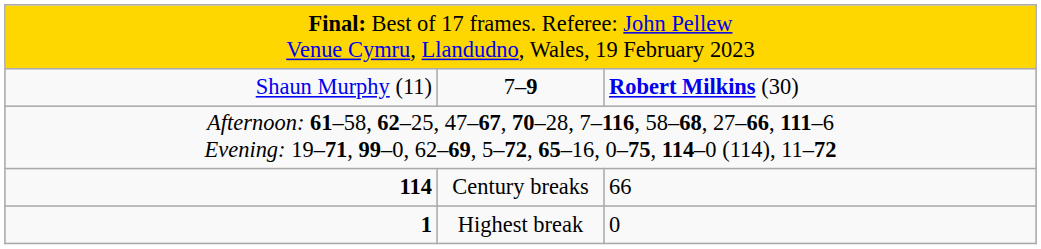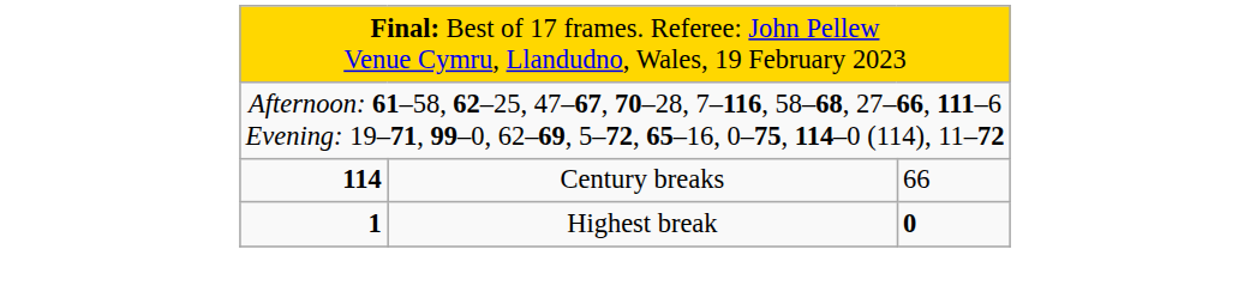 <table class="wikitable" style="font-size: 90%; margin: 1em auto 1em auto;">
 <tr>
 <td colspan = "3" align="center" bgcolor="#ffd700"><strong>Final:</strong> Best of 17 frames. Referee: <a href='#'>John Pellew</a><br><a href='#'>Venue Cymru</a>, <a href='#'>Llandudno</a>, Wales, 19 February 2023</td>
-</tr>
-<tr>
-<td width="270" align="right"><a href='#'>Shaun Murphy</a> (11)<br></td>
-<td width="100" align="center">7–<strong>9</strong></td>
-<td width="270"><strong><a href='#'>Robert Milkins</a></strong> (30)<br></td>
 </tr>
 <tr>
 <td colspan="3" align="center" style="font-size: 100%"><em>Afternoon:</em> <strong>61</strong>–58, <strong>62</strong>–25, 47–<strong>67</strong>, <strong>70</strong>–28, 7–<strong>116</strong>, 58–<strong>68</strong>, 27–<strong>66</strong>, <strong>111</strong>–6<br><em>Evening:</em> 19–<strong>71</strong>, <strong>99</strong>–0, 62–<strong>69</strong>, 5–<strong>72</strong>, <strong>65</strong>–16, 0–<strong>75</strong>, <strong>114</strong>–0 (114), 11–<strong>72</strong></td>
 </tr>
 <tr>
 <td align="right"><strong>114</strong></td>
 <td align="center">Century breaks</td>
 <td>66</td>
 </tr>
 <tr>
 <td align="right"><strong>1</strong></td>
 <td align="center">Highest break</td>
-<td>0</td>
+<td><strong>0</strong></td>
 </tr>
 </table>
